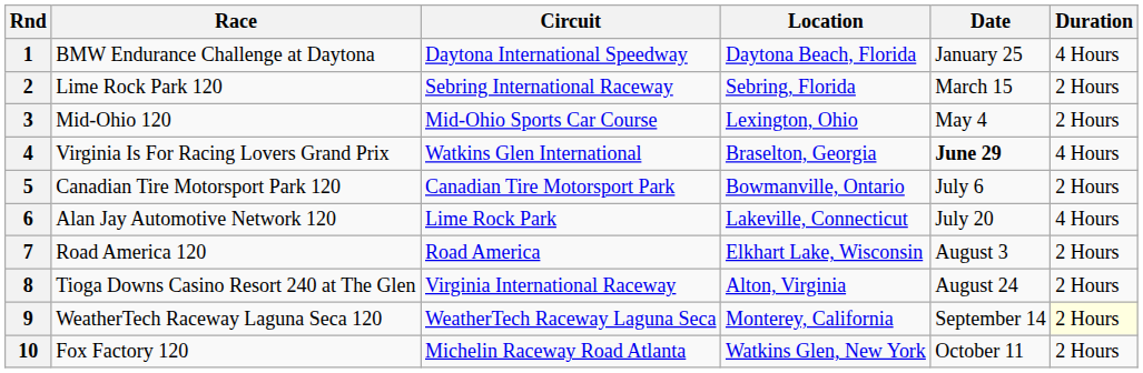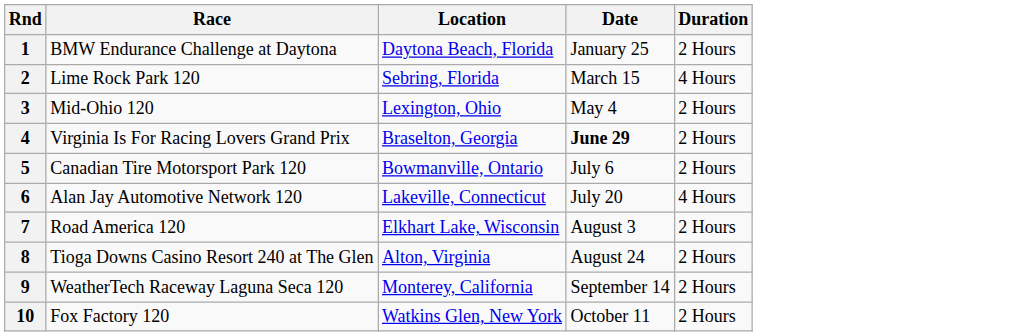 <table class="wikitable" style="font-size: 90%;">
 <tr>
 <th>Rnd</th>
 <th>Race</th>
-<th>Circuit</th>
 <th>Location</th>
 <th>Date</th>
 <th>Duration</th>
 </tr>
 <tr>
 <th>1</th>
 <td>BMW Endurance Challenge at Daytona</td>
-<td> <a href='#'>Daytona International Speedway</a></td>
 <td><a href='#'>Daytona Beach, Florida</a></td>
 <td>January 25</td>
-<td>4 Hours</td>
+<td>2 Hours</td>
 </tr>
 <tr>
 <th>2</th>
 <td>Lime Rock Park 120</td>
-<td> <a href='#'>Sebring International Raceway</a></td>
 <td><a href='#'>Sebring, Florida</a></td>
 <td>March 15</td>
-<td>2 Hours</td>
+<td>4 Hours</td>
 </tr>
 <tr>
 <th>3</th>
 <td>Mid-Ohio 120</td>
-<td> <a href='#'>Mid-Ohio Sports Car Course</a></td>
 <td><a href='#'>Lexington, Ohio</a></td>
 <td>May 4</td>
 <td>2 Hours</td>
 </tr>
 <tr>
 <th>4</th>
 <td>Virginia Is For Racing Lovers Grand Prix</td>
-<td> <a href='#'>Watkins Glen International</a></td>
 <td><a href='#'>Braselton, Georgia</a></td>
 <td><strong>June 29</strong></td>
-<td>4 Hours</td>
+<td>2 Hours</td>
 </tr>
 <tr>
 <th>5</th>
 <td>Canadian Tire Motorsport Park 120</td>
-<td> <a href='#'>Canadian Tire Motorsport Park</a></td>
 <td><a href='#'>Bowmanville, Ontario</a></td>
 <td>July 6</td>
 <td>2 Hours</td>
 </tr>
 <tr>
 <th>6</th>
 <td>Alan Jay Automotive Network 120</td>
-<td> <a href='#'>Lime Rock Park</a></td>
 <td><a href='#'>Lakeville, Connecticut</a></td>
 <td>July 20</td>
 <td>4 Hours</td>
 </tr>
 <tr>
 <th>7</th>
 <td>Road America 120</td>
-<td> <a href='#'>Road America</a></td>
 <td><a href='#'>Elkhart Lake, Wisconsin</a></td>
 <td>August 3</td>
 <td>2 Hours</td>
 </tr>
 <tr>
 <th>8</th>
 <td>Tioga Downs Casino Resort 240 at The Glen</td>
-<td> <a href='#'>Virginia International Raceway</a></td>
 <td><a href='#'>Alton, Virginia</a></td>
 <td>August 24</td>
 <td>2 Hours</td>
 </tr>
 <tr>
 <th>9</th>
 <td>WeatherTech Raceway Laguna Seca 120</td>
-<td> <a href='#'>WeatherTech Raceway Laguna Seca</a></td>
 <td><a href='#'>Monterey, California</a></td>
 <td>September 14</td>
-<td style="background: lightyellow;">2 Hours</td>
+<td>2 Hours</td>
 </tr>
 <tr>
 <th>10</th>
 <td>Fox Factory 120</td>
-<td> <a href='#'>Michelin Raceway Road Atlanta</a></td>
 <td><a href='#'>Watkins Glen, New York</a></td>
 <td>October 11</td>
 <td>2 Hours</td>
 </tr>
 </table>
